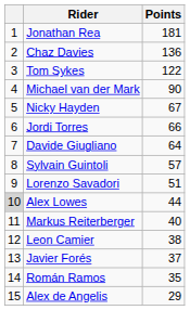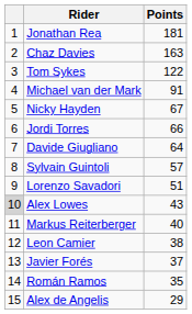 <table class="wikitable" style="font-size: 95%;">
 <tr>
 <th></th>
 <th>Rider</th>
 <th>Points</th>
 </tr>
 <tr>
 <td align=center>1</td>
 <td> <a href='#'>Jonathan Rea</a></td>
 <td align=right>181</td>
 </tr>
 <tr>
 <td align=center>2</td>
 <td> <a href='#'>Chaz Davies</a></td>
-<td align=right>136</td>
+<td align=right>163</td>
 </tr>
 <tr>
 <td align=center>3</td>
 <td> <a href='#'>Tom Sykes</a></td>
 <td align=right>122</td>
 </tr>
 <tr>
 <td align=center>4</td>
 <td> <a href='#'>Michael van der Mark</a></td>
-<td align=right>90</td>
+<td align=right>91</td>
 </tr>
 <tr>
 <td align=center>5</td>
 <td> <a href='#'>Nicky Hayden</a></td>
 <td align=right>67</td>
 </tr>
 <tr>
 <td align=center>6</td>
 <td> <a href='#'>Jordi Torres</a></td>
 <td align=right>66</td>
 </tr>
 <tr>
 <td align=center>7</td>
 <td> <a href='#'>Davide Giugliano</a></td>
 <td align=right>64</td>
 </tr>
 <tr>
 <td align=center>8</td>
 <td> <a href='#'>Sylvain Guintoli</a></td>
 <td align=right>57</td>
 </tr>
 <tr>
 <td align=center>9</td>
 <td> <a href='#'>Lorenzo Savadori</a></td>
 <td align=right>51</td>
 </tr>
 <tr>
 <td align=center style="background: lightgrey;">10</td>
 <td> <a href='#'>Alex Lowes</a></td>
-<td align=right>44</td>
+<td align=right>43</td>
 </tr>
 <tr>
 <td align=center>11</td>
 <td> <a href='#'>Markus Reiterberger</a></td>
 <td align=right>40</td>
 </tr>
 <tr>
 <td align=center>12</td>
 <td> <a href='#'>Leon Camier</a></td>
 <td align=right>38</td>
 </tr>
 <tr>
 <td align=center>13</td>
 <td> <a href='#'>Javier Forés</a></td>
 <td align=right>37</td>
 </tr>
 <tr>
 <td align=center>14</td>
 <td> <a href='#'>Román Ramos</a></td>
 <td align=right>35</td>
 </tr>
 <tr>
 <td align=center>15</td>
 <td> <a href='#'>Alex de Angelis</a></td>
 <td align=right>29</td>
 </tr>
 </table>
